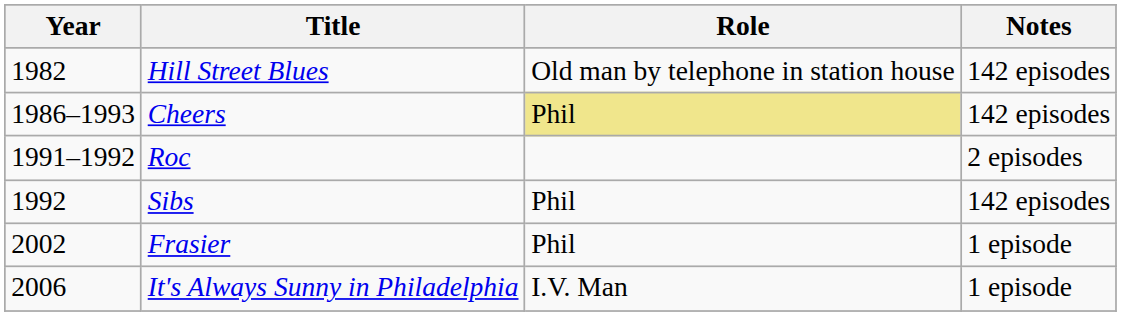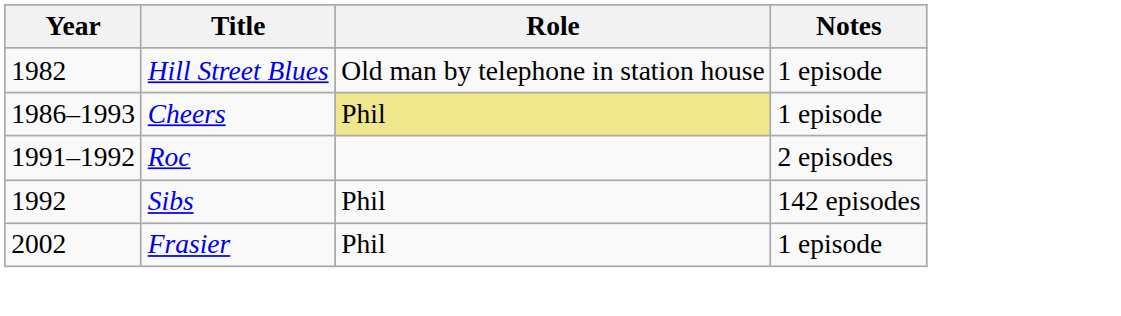 <table class="wikitable">
 <tr>
 <th>Year</th>
 <th>Title</th>
 <th>Role</th>
 <th>Notes</th>
 </tr>
 <tr>
 <td>1982</td>
 <td><em><a href='#'>Hill Street Blues</a></em></td>
 <td>Old man by telephone in station house</td>
-<td>142 episodes</td>
+<td>1 episode</td>
 </tr>
 <tr>
 <td>1986–1993</td>
 <td><em><a href='#'>Cheers</a></em></td>
 <td style="background: khaki;">Phil</td>
-<td>142 episodes</td>
+<td>1 episode</td>
 </tr>
 <tr>
 <td>1991–1992</td>
 <td><em><a href='#'>Roc</a></em></td>
 <td></td>
 <td>2 episodes</td>
 </tr>
 <tr>
 <td>1992</td>
 <td><em><a href='#'>Sibs</a></em></td>
 <td>Phil</td>
 <td>142 episodes</td>
 </tr>
 <tr>
 <td>2002</td>
 <td><em><a href='#'>Frasier</a></em></td>
 <td>Phil</td>
 <td>1 episode</td>
 </tr>
-<tr>
-<td>2006</td>
-<td><em><a href='#'>It's Always Sunny in Philadelphia</a></em></td>
-<td>I.V. Man</td>
-<td>1 episode</td>
-</tr>
 </table>
